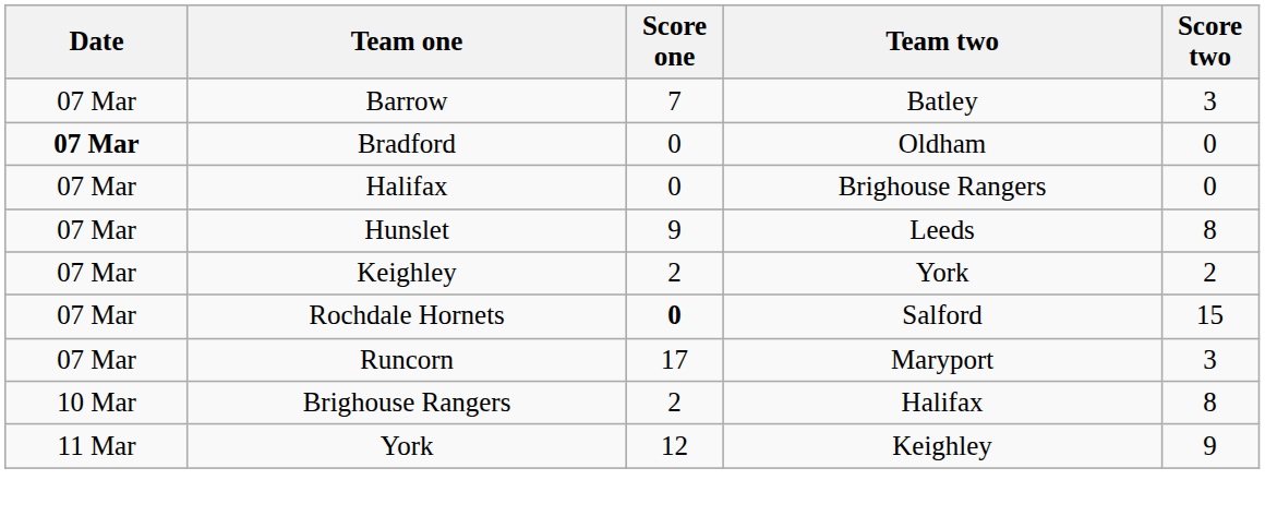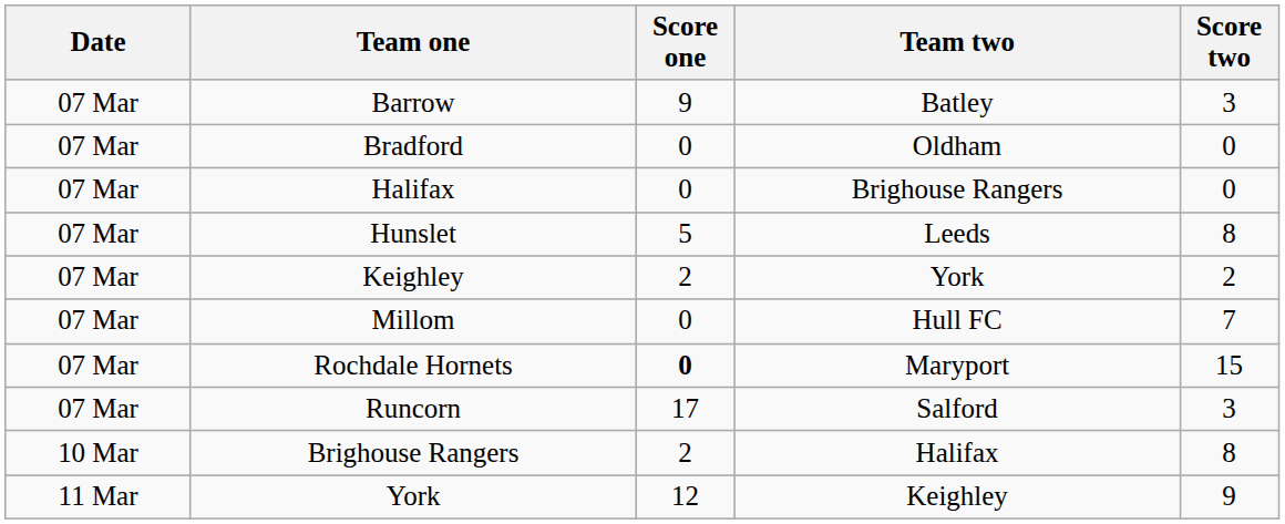 <table class="wikitable" style="text-align: center">
 <tr>
 <th width=100>Date</th>
 <th width=250>Team one</th>
 <th width=50>Score one</th>
 <th width=250>Team two</th>
 <th width=50>Score two</th>
 </tr>
 <tr>
 <td>07 Mar</td>
 <td>Barrow</td>
-<td>7</td>
+<td>9</td>
 <td>Batley</td>
 <td>3</td>
 </tr>
 <tr>
-<td><strong>07 Mar</strong></td>
+<td>07 Mar</td>
 <td>Bradford</td>
 <td>0</td>
 <td>Oldham</td>
 <td>0</td>
 </tr>
 <tr>
 <td>07 Mar</td>
 <td>Halifax</td>
 <td>0</td>
 <td>Brighouse Rangers</td>
 <td>0</td>
 </tr>
 <tr>
 <td>07 Mar</td>
 <td>Hunslet</td>
-<td>9</td>
+<td>5</td>
 <td>Leeds</td>
 <td>8</td>
 </tr>
 <tr>
 <td>07 Mar</td>
 <td>Keighley</td>
 <td>2</td>
 <td>York</td>
 <td>2</td>
 </tr>
 <tr>
 <td>07 Mar</td>
+<td>Millom</td>
+<td>0</td>
+<td>Hull FC</td>
+<td>7</td>
+</tr>
+<tr>
+<td>07 Mar</td>
 <td>Rochdale Hornets</td>
 <td><strong>0</strong></td>
-<td>Salford</td>
+<td>Maryport</td>
 <td>15</td>
 </tr>
 <tr>
 <td>07 Mar</td>
 <td>Runcorn</td>
 <td>17</td>
-<td>Maryport</td>
+<td>Salford</td>
 <td>3</td>
 </tr>
 <tr>
 <td>10 Mar</td>
 <td>Brighouse Rangers</td>
 <td>2</td>
 <td>Halifax</td>
 <td>8</td>
 </tr>
 <tr>
 <td>11 Mar</td>
 <td>York</td>
 <td>12</td>
 <td>Keighley</td>
 <td>9</td>
 </tr>
 </table>
